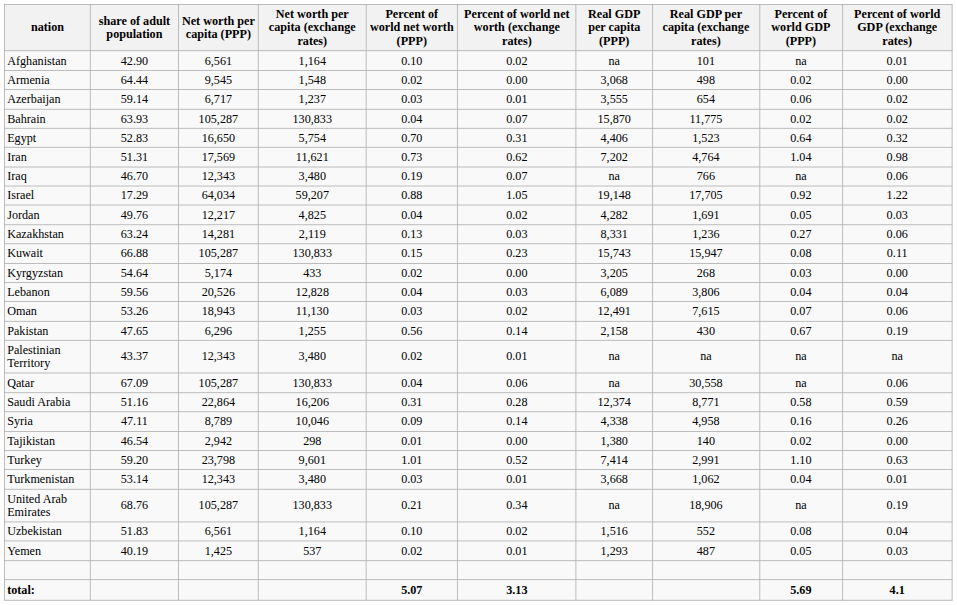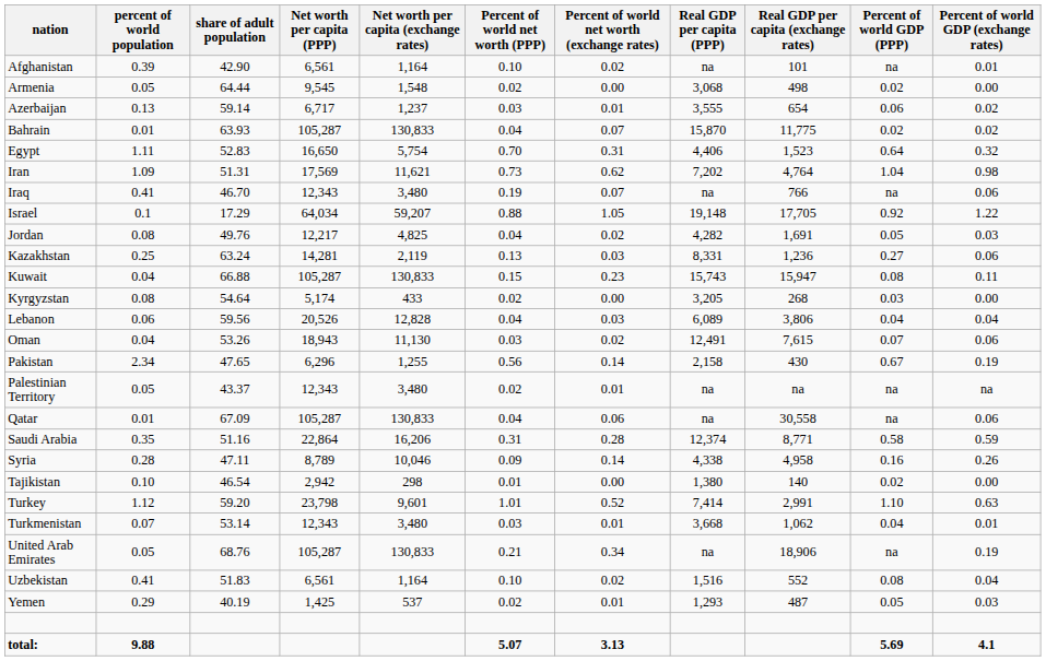 <table class="wikitable sortable" frame="VOID" rules="NONE" frame="VOID" rules="NONE">
 <tr>
 <th>nation</th>
+<th>percent of world population</th>
 <th>share of adult population</th>
 <th>Net worth per capita (PPP)</th>
 <th>Net worth per capita (exchange rates)</th>
 <th>Percent of world net worth (PPP)</th>
 <th>Percent of world net worth (exchange rates)</th>
 <th>Real GDP per capita (PPP)</th>
 <th>Real GDP per capita (exchange rates)</th>
 <th>Percent of world GDP (PPP)</th>
 <th>Percent of world GDP (exchange rates)</th>
 </tr>
 <tr>
 <td height="17" align="LEFT">Afghanistan</td>
+<td align="CENTER">0.39</td>
 <td align="CENTER">42.90</td>
 <td align="CENTER">6,561</td>
 <td align="CENTER">1,164</td>
 <td align="CENTER">0.10</td>
 <td align="CENTER">0.02</td>
 <td align="CENTER">na</td>
 <td align="CENTER">101</td>
 <td align="CENTER">na</td>
 <td align="CENTER">0.01</td>
 </tr>
 <tr>
 <td height="16" align="LEFT">Armenia</td>
+<td align="CENTER">0.05</td>
 <td align="CENTER">64.44</td>
 <td align="CENTER">9,545</td>
 <td align="CENTER">1,548</td>
 <td align="CENTER">0.02</td>
 <td align="CENTER">0.00</td>
 <td align="CENTER">3,068</td>
 <td align="CENTER">498</td>
 <td align="CENTER">0.02</td>
 <td align="CENTER">0.00</td>
 </tr>
 <tr>
 <td height="16" align="LEFT">Azerbaijan</td>
+<td align="CENTER">0.13</td>
 <td align="CENTER">59.14</td>
 <td align="CENTER">6,717</td>
 <td align="CENTER">1,237</td>
 <td align="CENTER">0.03</td>
 <td align="CENTER">0.01</td>
 <td align="CENTER">3,555</td>
 <td align="CENTER">654</td>
 <td align="CENTER">0.06</td>
 <td align="CENTER">0.02</td>
 </tr>
 <tr>
 <td height="16" align="LEFT">Bahrain</td>
+<td align="CENTER">0.01</td>
 <td align="CENTER">63.93</td>
 <td align="CENTER">105,287</td>
 <td align="CENTER">130,833</td>
 <td align="CENTER">0.04</td>
 <td align="CENTER">0.07</td>
 <td align="CENTER">15,870</td>
 <td align="CENTER">11,775</td>
 <td align="CENTER">0.02</td>
 <td align="CENTER">0.02</td>
 </tr>
 <tr>
 <td height="16" align="LEFT">Egypt</td>
+<td align="CENTER">1.11</td>
 <td align="CENTER">52.83</td>
 <td align="CENTER">16,650</td>
 <td align="CENTER">5,754</td>
 <td align="CENTER">0.70</td>
 <td align="CENTER">0.31</td>
 <td align="CENTER">4,406</td>
 <td align="CENTER">1,523</td>
 <td align="CENTER">0.64</td>
 <td align="CENTER">0.32</td>
 </tr>
 <tr>
 <td height="16" align="LEFT">Iran</td>
+<td align="CENTER">1.09</td>
 <td align="CENTER">51.31</td>
 <td align="CENTER">17,569</td>
 <td align="CENTER">11,621</td>
 <td align="CENTER">0.73</td>
 <td align="CENTER">0.62</td>
 <td align="CENTER">7,202</td>
 <td align="CENTER">4,764</td>
 <td align="CENTER">1.04</td>
 <td align="CENTER">0.98</td>
 </tr>
 <tr>
 <td height="17" align="LEFT">Iraq</td>
+<td align="CENTER">0.41</td>
 <td align="CENTER">46.70</td>
 <td align="CENTER">12,343</td>
 <td align="CENTER">3,480</td>
 <td align="CENTER">0.19</td>
 <td align="CENTER">0.07</td>
 <td align="CENTER">na</td>
 <td align="CENTER">766</td>
 <td align="CENTER">na</td>
 <td align="CENTER">0.06</td>
 </tr>
 <tr>
 <td height="16" align="LEFT">Israel</td>
+<td align="CENTER">0.1</td>
 <td align="CENTER">17.29</td>
 <td align="CENTER">64,034</td>
 <td align="CENTER">59,207</td>
 <td align="CENTER">0.88</td>
 <td align="CENTER">1.05</td>
 <td align="CENTER">19,148</td>
 <td align="CENTER">17,705</td>
 <td align="CENTER">0.92</td>
 <td align="CENTER">1.22</td>
 </tr>
 <tr>
 <td height="16" align="LEFT">Jordan</td>
+<td align="CENTER">0.08</td>
 <td align="CENTER">49.76</td>
 <td align="CENTER">12,217</td>
 <td align="CENTER">4,825</td>
 <td align="CENTER">0.04</td>
 <td align="CENTER">0.02</td>
 <td align="CENTER">4,282</td>
 <td align="CENTER">1,691</td>
 <td align="CENTER">0.05</td>
 <td align="CENTER">0.03</td>
 </tr>
 <tr>
 <td height="16" align="LEFT">Kazakhstan</td>
+<td align="CENTER">0.25</td>
 <td align="CENTER">63.24</td>
 <td align="CENTER">14,281</td>
 <td align="CENTER">2,119</td>
 <td align="CENTER">0.13</td>
 <td align="CENTER">0.03</td>
 <td align="CENTER">8,331</td>
 <td align="CENTER">1,236</td>
 <td align="CENTER">0.27</td>
 <td align="CENTER">0.06</td>
 </tr>
 <tr>
 <td height="16" align="LEFT">Kuwait</td>
+<td align="CENTER">0.04</td>
 <td align="CENTER">66.88</td>
 <td align="CENTER">105,287</td>
 <td align="CENTER">130,833</td>
 <td align="CENTER">0.15</td>
 <td align="CENTER">0.23</td>
 <td align="CENTER">15,743</td>
 <td align="CENTER">15,947</td>
 <td align="CENTER">0.08</td>
 <td align="CENTER">0.11</td>
 </tr>
 <tr>
 <td height="16" align="LEFT">Kyrgyzstan</td>
+<td align="CENTER">0.08</td>
 <td align="CENTER">54.64</td>
 <td align="CENTER">5,174</td>
 <td align="CENTER">433</td>
 <td align="CENTER">0.02</td>
 <td align="CENTER">0.00</td>
 <td align="CENTER">3,205</td>
 <td align="CENTER">268</td>
 <td align="CENTER">0.03</td>
 <td align="CENTER">0.00</td>
 </tr>
 <tr>
 <td height="16" align="LEFT">Lebanon</td>
+<td align="CENTER">0.06</td>
 <td align="CENTER">59.56</td>
 <td align="CENTER">20,526</td>
 <td align="CENTER">12,828</td>
 <td align="CENTER">0.04</td>
 <td align="CENTER">0.03</td>
 <td align="CENTER">6,089</td>
 <td align="CENTER">3,806</td>
 <td align="CENTER">0.04</td>
 <td align="CENTER">0.04</td>
 </tr>
 <tr>
 <td height="16" align="LEFT">Oman</td>
+<td align="CENTER">0.04</td>
 <td align="CENTER">53.26</td>
 <td align="CENTER">18,943</td>
 <td align="CENTER">11,130</td>
 <td align="CENTER">0.03</td>
 <td align="CENTER">0.02</td>
 <td align="CENTER">12,491</td>
 <td align="CENTER">7,615</td>
 <td align="CENTER">0.07</td>
 <td align="CENTER">0.06</td>
 </tr>
 <tr>
 <td height="16" align="LEFT">Pakistan</td>
+<td align="CENTER">2.34</td>
 <td align="CENTER">47.65</td>
 <td align="CENTER">6,296</td>
 <td align="CENTER">1,255</td>
 <td align="CENTER">0.56</td>
 <td align="CENTER">0.14</td>
 <td align="CENTER">2,158</td>
 <td align="CENTER">430</td>
 <td align="CENTER">0.67</td>
 <td align="CENTER">0.19</td>
 </tr>
 <tr>
 <td height="17" align="LEFT">Palestinian Territory</td>
+<td align="CENTER">0.05</td>
 <td align="CENTER">43.37</td>
 <td align="CENTER">12,343</td>
 <td align="CENTER">3,480</td>
 <td align="CENTER">0.02</td>
 <td align="CENTER">0.01</td>
 <td align="CENTER">na</td>
 <td align="CENTER">na</td>
 <td align="CENTER">na</td>
 <td align="CENTER">na</td>
 </tr>
 <tr>
 <td height="17" align="LEFT">Qatar</td>
+<td align="CENTER">0.01</td>
 <td align="CENTER">67.09</td>
 <td align="CENTER">105,287</td>
 <td align="CENTER">130,833</td>
 <td align="CENTER">0.04</td>
 <td align="CENTER">0.06</td>
 <td align="CENTER">na</td>
 <td align="CENTER">30,558</td>
 <td align="CENTER">na</td>
 <td align="CENTER">0.06</td>
 </tr>
 <tr>
 <td height="16" align="LEFT">Saudi Arabia</td>
+<td align="CENTER">0.35</td>
 <td align="CENTER">51.16</td>
 <td align="CENTER">22,864</td>
 <td align="CENTER">16,206</td>
 <td align="CENTER">0.31</td>
 <td align="CENTER">0.28</td>
 <td align="CENTER">12,374</td>
 <td align="CENTER">8,771</td>
 <td align="CENTER">0.58</td>
 <td align="CENTER">0.59</td>
 </tr>
 <tr>
 <td height="16" align="LEFT">Syria</td>
+<td align="CENTER">0.28</td>
 <td align="CENTER">47.11</td>
 <td align="CENTER">8,789</td>
 <td align="CENTER">10,046</td>
 <td align="CENTER">0.09</td>
 <td align="CENTER">0.14</td>
 <td align="CENTER">4,338</td>
 <td align="CENTER">4,958</td>
 <td align="CENTER">0.16</td>
 <td align="CENTER">0.26</td>
 </tr>
 <tr>
 <td height="16" align="LEFT">Tajikistan</td>
+<td align="CENTER">0.10</td>
 <td align="CENTER">46.54</td>
 <td align="CENTER">2,942</td>
 <td align="CENTER">298</td>
 <td align="CENTER">0.01</td>
 <td align="CENTER">0.00</td>
 <td align="CENTER">1,380</td>
 <td align="CENTER">140</td>
 <td align="CENTER">0.02</td>
 <td align="CENTER">0.00</td>
 </tr>
 <tr>
 <td height="16" align="LEFT">Turkey</td>
+<td align="CENTER">1.12</td>
 <td align="CENTER">59.20</td>
 <td align="CENTER">23,798</td>
 <td align="CENTER">9,601</td>
 <td align="CENTER">1.01</td>
 <td align="CENTER">0.52</td>
 <td align="CENTER">7,414</td>
 <td align="CENTER">2,991</td>
 <td align="CENTER">1.10</td>
 <td align="CENTER">0.63</td>
 </tr>
 <tr>
 <td height="16" align="LEFT">Turkmenistan</td>
+<td align="CENTER">0.07</td>
 <td align="CENTER">53.14</td>
 <td align="CENTER">12,343</td>
 <td align="CENTER">3,480</td>
 <td align="CENTER">0.03</td>
 <td align="CENTER">0.01</td>
 <td align="CENTER">3,668</td>
 <td align="CENTER">1,062</td>
 <td align="CENTER">0.04</td>
 <td align="CENTER">0.01</td>
 </tr>
 <tr>
 <td height="17" align="LEFT">United Arab Emirates</td>
+<td align="CENTER">0.05</td>
 <td align="CENTER">68.76</td>
 <td align="CENTER">105,287</td>
 <td align="CENTER">130,833</td>
 <td align="CENTER">0.21</td>
 <td align="CENTER">0.34</td>
 <td align="CENTER">na</td>
 <td align="CENTER">18,906</td>
 <td align="CENTER">na</td>
 <td align="CENTER">0.19</td>
 </tr>
 <tr>
 <td height="16" align="LEFT">Uzbekistan</td>
+<td align="CENTER">0.41</td>
 <td align="CENTER">51.83</td>
 <td align="CENTER">6,561</td>
 <td align="CENTER">1,164</td>
 <td align="CENTER">0.10</td>
 <td align="CENTER">0.02</td>
 <td align="CENTER">1,516</td>
 <td align="CENTER">552</td>
 <td align="CENTER">0.08</td>
 <td align="CENTER">0.04</td>
 </tr>
 <tr>
 <td height="16" align="LEFT">Yemen</td>
+<td align="CENTER">0.29</td>
 <td align="CENTER">40.19</td>
 <td align="CENTER">1,425</td>
 <td align="CENTER">537</td>
 <td align="CENTER">0.02</td>
 <td align="CENTER">0.01</td>
 <td align="CENTER">1,293</td>
 <td align="CENTER">487</td>
 <td align="CENTER">0.05</td>
 <td align="CENTER">0.03</td>
 </tr>
 <tr>
 <td height="16" align="LEFT"><br></td>
 <td align="CENTER"><br></td>
 <td align="CENTER"><br></td>
 <td align="CENTER"><br></td>
 <td align="CENTER"><br></td>
 <td align="CENTER"><br></td>
 <td align="CENTER"><br></td>
 <td align="CENTER"><br></td>
 <td align="CENTER"><br></td>
 <td align="CENTER"><br></td>
+<td align="CENTER"><br></td>
 </tr>
 <tr class="sortbottom">
 <td height="19" align="LEFT"><strong><span>total:</span></strong></td>
+<td align="CENTER"><strong><span>9.88</span></strong></td>
 <td align="CENTER"><strong><span><br></span></strong></td>
 <td align="CENTER"><strong><span><br></span></strong></td>
 <td align="CENTER"><strong><span><br></span></strong></td>
 <td align="CENTER"><strong><span>5.07</span></strong></td>
 <td align="CENTER"><strong><span>3.13</span></strong></td>
 <td align="CENTER"><strong><span><br></span></strong></td>
 <td align="CENTER"><strong><span><br></span></strong></td>
 <td align="CENTER"><strong><span>5.69</span></strong></td>
 <td align="CENTER"><strong><span>4.1</span></strong></td>
 </tr>
 </table>
